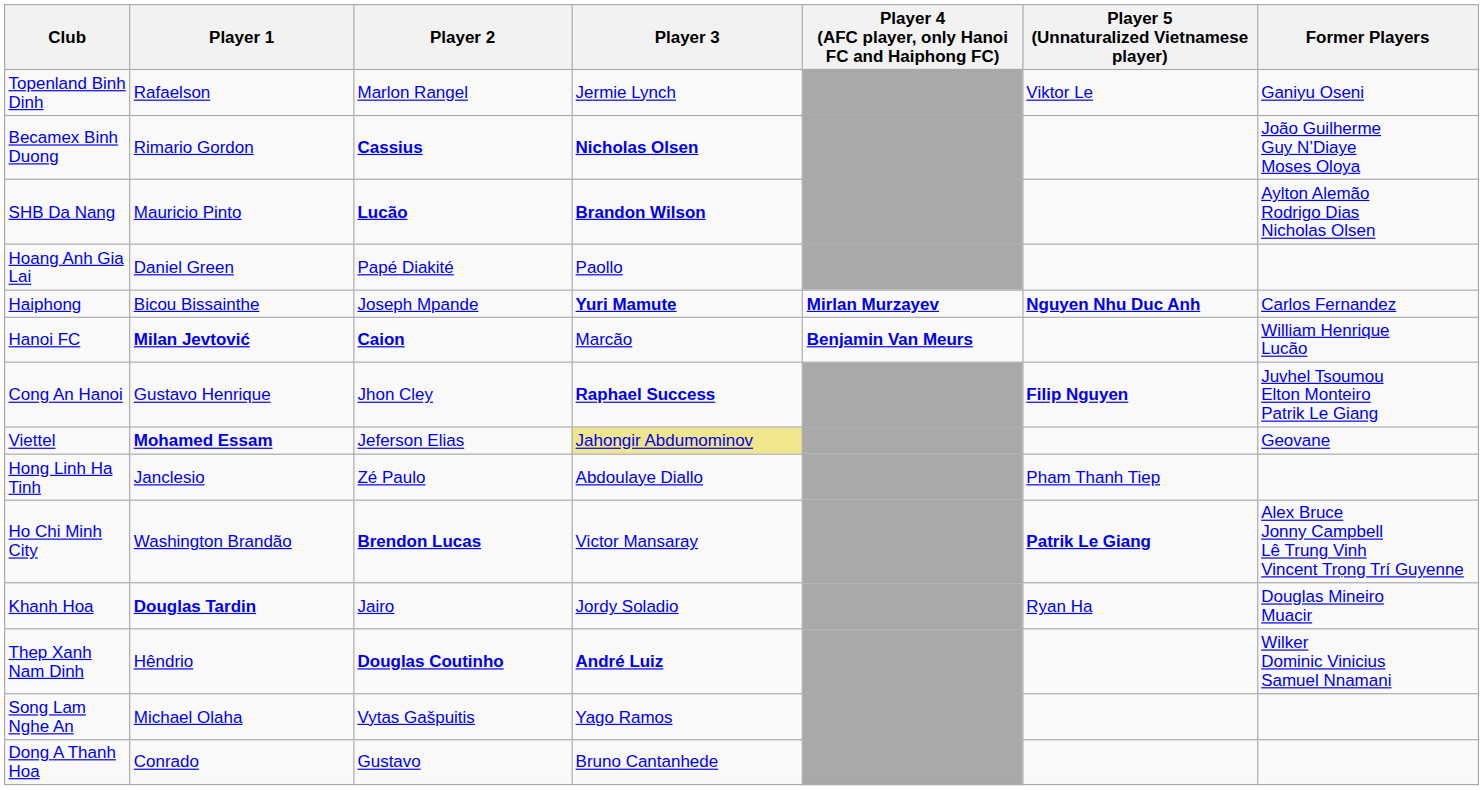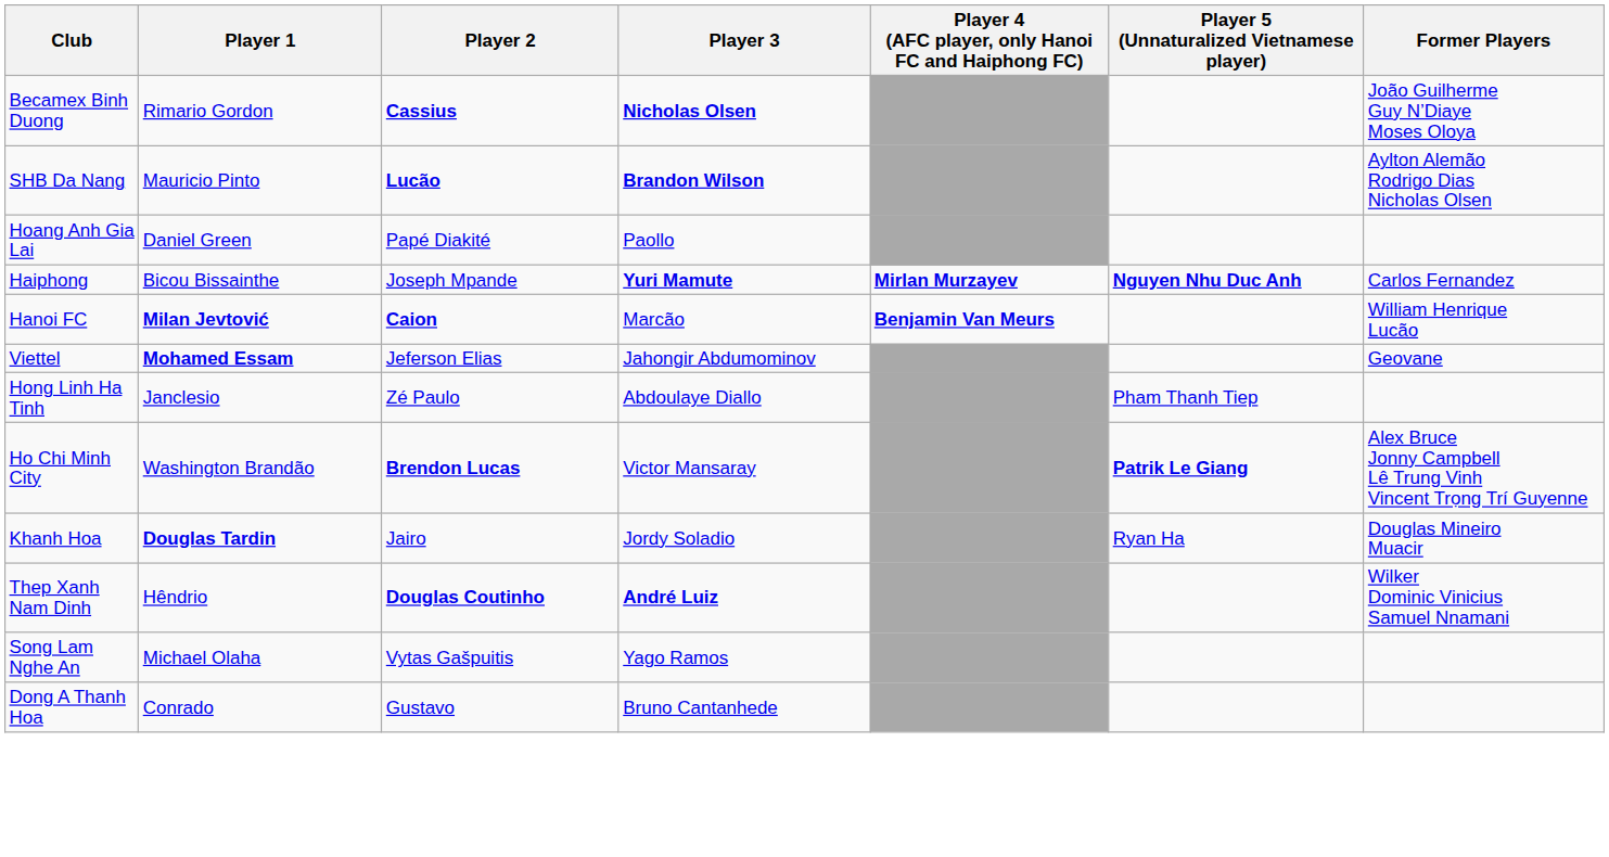 <table class="wikitable sortable" style="font-size:90%;">
 <tr>
 <th width="120">Club</th>
 <th width="250">Player 1</th>
 <th width="250">Player 2</th>
 <th width="250">Player 3</th>
 <th width="250">Player 4<br>(AFC player, only Hanoi FC and Haiphong FC)</th>
 <th width="250">Player 5<br>(Unnaturalized Vietnamese player)</th>
 <th width="250">Former Players</th>
-</tr>
-<tr>
-<td><a href='#'>Topenland Binh Dinh</a></td>
-<td> <a href='#'>Rafaelson</a></td>
-<td> <a href='#'>Marlon Rangel</a></td>
-<td> <a href='#'>Jermie Lynch</a></td>
-<td bgcolor="darkgrey"></td>
-<td> <a href='#'>Viktor Le</a></td>
-<td> <a href='#'>Ganiyu Oseni</a></td>
 </tr>
 <tr>
 <td><a href='#'>Becamex Binh Duong</a></td>
 <td> <a href='#'>Rimario Gordon</a></td>
 <td> <strong><a href='#'>Cassius</a></strong></td>
 <td> <strong><a href='#'>Nicholas Olsen</a></strong></td>
 <td bgcolor="darkgrey"></td>
 <td></td>
 <td> <a href='#'>João Guilherme</a> <br>   <a href='#'>Guy N’Diaye</a> <br>  <a href='#'>Moses Oloya</a></td>
 </tr>
 <tr>
 <td><a href='#'>SHB Da Nang</a></td>
 <td> <a href='#'>Mauricio Pinto</a></td>
 <td> <strong><a href='#'>Lucão</a></strong></td>
 <td> <strong><a href='#'>Brandon Wilson</a></strong></td>
 <td bgcolor="darkgrey"></td>
 <td></td>
 <td> <a href='#'>Aylton Alemão</a> <br>  <a href='#'>Rodrigo Dias</a> <br>   <a href='#'>Nicholas Olsen</a></td>
 </tr>
 <tr>
 <td><a href='#'>Hoang Anh Gia Lai</a></td>
 <td> <a href='#'>Daniel Green</a></td>
 <td> <a href='#'>Papé Diakité</a></td>
 <td> <a href='#'>Paollo</a></td>
 <td bgcolor="darkgrey"></td>
 <td></td>
 <td></td>
 </tr>
 <tr>
 <td><a href='#'>Haiphong</a></td>
 <td> <a href='#'>Bicou Bissainthe</a></td>
 <td> <a href='#'>Joseph Mpande</a></td>
 <td> <strong><a href='#'>Yuri Mamute</a></strong></td>
 <td> <strong><a href='#'>Mirlan Murzayev</a></strong></td>
 <td><strong> <a href='#'>Nguyen Nhu Duc Anh</a></strong></td>
 <td> <a href='#'>Carlos Fernandez</a></td>
 </tr>
 <tr>
 <td><a href='#'>Hanoi FC</a></td>
 <td> <strong><a href='#'>Milan Jevtović</a></strong></td>
 <td> <strong><a href='#'>Caion</a></strong></td>
 <td> <a href='#'>Marcão</a></td>
 <td> <strong><a href='#'>Benjamin Van Meurs</a></strong></td>
 <td></td>
 <td> <a href='#'>William Henrique</a> <br>   <a href='#'>Lucão</a></td>
 </tr>
 <tr>
-<td><a href='#'>Cong An Hanoi</a></td>
-<td> <a href='#'>Gustavo Henrique</a></td>
-<td> <a href='#'>Jhon Cley</a></td>
-<td> <strong><a href='#'>Raphael Success</a></strong></td>
-<td bgcolor="darkgrey"></td>
-<td> <strong><a href='#'>Filip Nguyen</a></strong></td>
-<td> <a href='#'>Juvhel Tsoumou</a> <br> <a href='#'>Elton Monteiro</a> <br> <a href='#'>Patrik Le Giang</a></td>
-</tr>
-<tr>
 <td><a href='#'>Viettel</a></td>
 <td> <strong><a href='#'>Mohamed Essam</a></strong></td>
 <td> <a href='#'>Jeferson Elias</a></td>
-<td style="background: khaki;"> <a href='#'>Jahongir Abdumominov</a></td>
+<td> <a href='#'>Jahongir Abdumominov</a></td>
 <td bgcolor="darkgrey"></td>
 <td></td>
 <td> <a href='#'>Geovane</a></td>
 </tr>
 <tr>
 <td><a href='#'>Hong Linh Ha Tinh</a></td>
 <td> <a href='#'>Janclesio</a></td>
 <td> <a href='#'>Zé Paulo</a></td>
 <td> <a href='#'>Abdoulaye Diallo</a></td>
 <td bgcolor="darkgrey"></td>
 <td> <a href='#'>Pham Thanh Tiep</a></td>
 <td></td>
 </tr>
 <tr>
 <td><a href='#'>Ho Chi Minh City</a></td>
 <td> <a href='#'>Washington Brandão</a></td>
 <td> <strong><a href='#'>Brendon Lucas</a></strong></td>
 <td> <a href='#'>Victor Mansaray</a></td>
 <td bgcolor="darkgrey"></td>
 <td> <strong><a href='#'>Patrik Le Giang</a></strong></td>
 <td> <a href='#'>Alex Bruce</a> <br>   <a href='#'>Jonny Campbell</a> <br>  <a href='#'>Lê Trung Vinh</a> <br>  <a href='#'>Vincent Trọng Trí Guyenne</a></td>
 </tr>
 <tr>
 <td><a href='#'>Khanh Hoa</a></td>
 <td> <strong><a href='#'>Douglas Tardin</a></strong></td>
 <td> <a href='#'>Jairo</a></td>
 <td> <a href='#'>Jordy Soladio</a></td>
 <td bgcolor="darkgrey"></td>
 <td> <a href='#'>Ryan Ha</a></td>
 <td> <a href='#'>Douglas Mineiro</a> <br>  <a href='#'>Muacir</a></td>
 </tr>
 <tr>
 <td><a href='#'>Thep Xanh Nam Dinh</a></td>
 <td> <a href='#'>Hêndrio</a></td>
 <td> <strong><a href='#'>Douglas Coutinho</a></strong></td>
 <td> <strong><a href='#'>André Luiz</a></strong></td>
 <td bgcolor="darkgrey"></td>
 <td></td>
 <td> <a href='#'>Wilker</a> <br>  <a href='#'>Dominic Vinicius</a> <br>  <a href='#'>Samuel Nnamani</a></td>
 </tr>
 <tr>
 <td><a href='#'>Song Lam Nghe An</a></td>
 <td> <a href='#'>Michael Olaha</a></td>
 <td> <a href='#'>Vytas Gašpuitis</a></td>
 <td> <a href='#'>Yago Ramos</a></td>
 <td bgcolor="darkgrey"></td>
 <td></td>
 <td></td>
 </tr>
 <tr>
 <td><a href='#'>Dong A Thanh Hoa</a></td>
 <td> <a href='#'>Conrado</a></td>
 <td> <a href='#'>Gustavo</a></td>
 <td> <a href='#'>Bruno Cantanhede</a></td>
 <td bgcolor="darkgrey"></td>
 <td></td>
 <td></td>
 </tr>
 </table>
